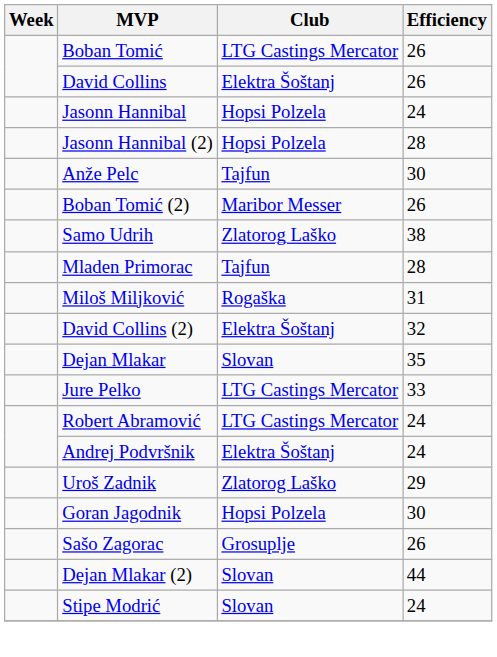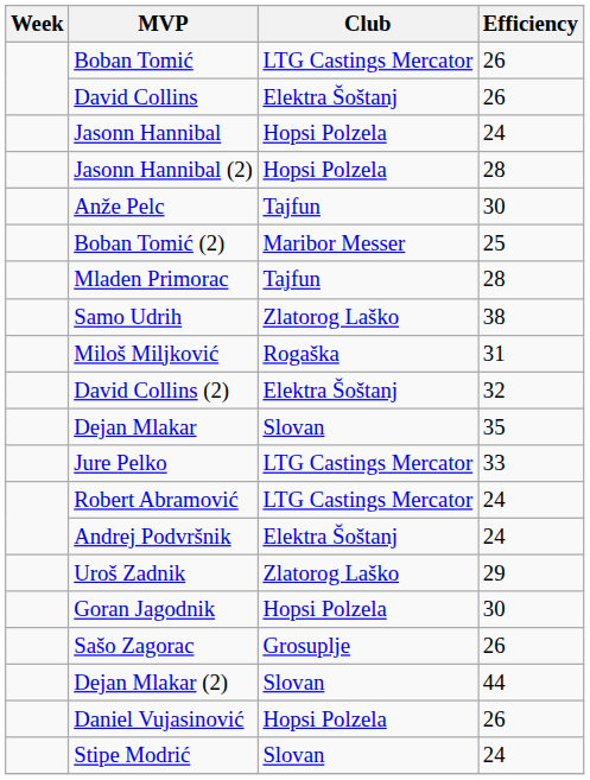 <table class="wikitable sortable" style="font-size:95%;">
 <tr>
 <th>Week</th>
 <th>MVP</th>
 <th>Club</th>
 <th>Efficiency</th>
 </tr>
 <tr>
 <td rowspan=2></td>
 <td> <a href='#'>Boban Tomić</a></td>
 <td><a href='#'>LTG Castings Mercator</a></td>
 <td>26</td>
 </tr>
 <tr>
 <td> <a href='#'>David Collins</a></td>
 <td><a href='#'>Elektra Šoštanj</a></td>
 <td>26</td>
 </tr>
 <tr>
 <td></td>
 <td> <a href='#'>Jasonn Hannibal</a></td>
 <td><a href='#'>Hopsi Polzela</a></td>
 <td>24</td>
 </tr>
 <tr>
 <td></td>
 <td> <a href='#'>Jasonn Hannibal</a> (2)</td>
 <td><a href='#'>Hopsi Polzela</a></td>
 <td>28</td>
 </tr>
 <tr>
 <td></td>
 <td> <a href='#'>Anže Pelc</a></td>
 <td><a href='#'>Tajfun</a></td>
 <td>30</td>
 </tr>
 <tr>
 <td></td>
 <td> <a href='#'>Boban Tomić</a> (2)</td>
 <td><a href='#'>Maribor Messer</a></td>
-<td>26</td>
+<td>25</td>
+</tr>
+<tr>
+<td></td>
+<td> <a href='#'>Mladen Primorac</a></td>
+<td><a href='#'>Tajfun</a></td>
+<td>28</td>
 </tr>
 <tr>
 <td></td>
 <td> <a href='#'>Samo Udrih</a></td>
 <td><a href='#'>Zlatorog Laško</a></td>
 <td>38</td>
-</tr>
-<tr>
-<td></td>
-<td> <a href='#'>Mladen Primorac</a></td>
-<td><a href='#'>Tajfun</a></td>
-<td>28</td>
 </tr>
 <tr>
 <td></td>
 <td> <a href='#'>Miloš Miljković</a></td>
 <td><a href='#'>Rogaška</a></td>
 <td>31</td>
 </tr>
 <tr>
 <td></td>
 <td> <a href='#'>David Collins</a> (2)</td>
 <td><a href='#'>Elektra Šoštanj</a></td>
 <td>32</td>
 </tr>
 <tr>
 <td></td>
 <td> <a href='#'>Dejan Mlakar</a></td>
 <td><a href='#'>Slovan</a></td>
 <td>35</td>
 </tr>
 <tr>
 <td></td>
 <td> <a href='#'>Jure Pelko</a></td>
 <td><a href='#'>LTG Castings Mercator</a></td>
 <td>33</td>
 </tr>
 <tr>
 <td rowspan=2></td>
 <td> <a href='#'>Robert Abramović</a></td>
 <td><a href='#'>LTG Castings Mercator</a></td>
 <td>24</td>
 </tr>
 <tr>
 <td> <a href='#'>Andrej Podvršnik</a></td>
 <td><a href='#'>Elektra Šoštanj</a></td>
 <td>24</td>
 </tr>
 <tr>
 <td></td>
 <td> <a href='#'>Uroš Zadnik</a></td>
 <td><a href='#'>Zlatorog Laško</a></td>
 <td>29</td>
 </tr>
 <tr>
 <td></td>
 <td> <a href='#'>Goran Jagodnik</a></td>
 <td><a href='#'>Hopsi Polzela</a></td>
 <td>30</td>
 </tr>
 <tr>
 <td></td>
 <td> <a href='#'>Sašo Zagorac</a></td>
 <td><a href='#'>Grosuplje</a></td>
 <td>26</td>
 </tr>
 <tr>
 <td></td>
 <td> <a href='#'>Dejan Mlakar</a> (2)</td>
 <td><a href='#'>Slovan</a></td>
 <td>44</td>
 </tr>
 <tr>
 <td></td>
+<td> <a href='#'>Daniel Vujasinović</a></td>
+<td><a href='#'>Hopsi Polzela</a></td>
+<td>26</td>
+</tr>
+<tr>
+<td></td>
 <td> <a href='#'>Stipe Modrić</a></td>
 <td><a href='#'>Slovan</a></td>
 <td>24</td>
 </tr>
 <tr>
 </tr>
 </table>
